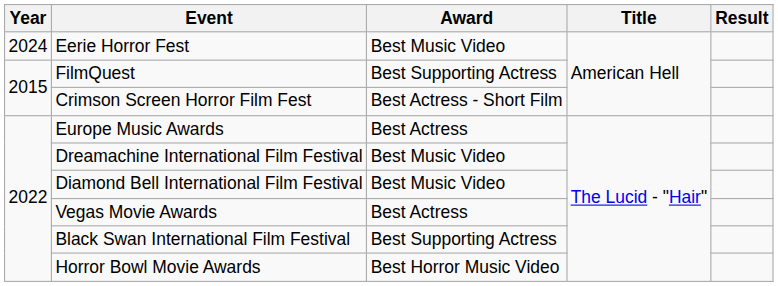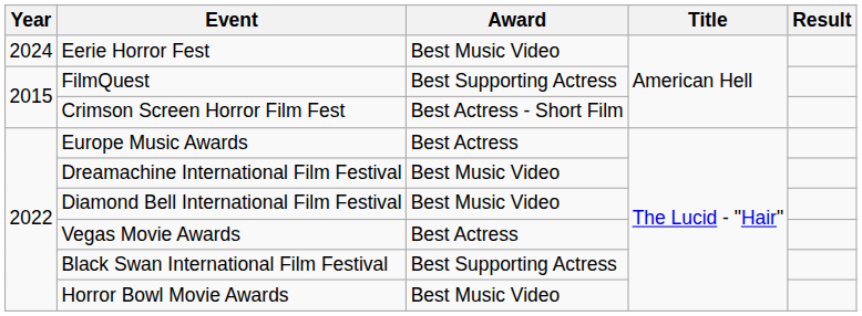 <table class="wikitable sortable">
 <tr>
 <th>Year</th>
 <th>Event</th>
 <th>Award</th>
 <th>Title</th>
 <th>Result</th>
 </tr>
 <tr>
 <td>2024</td>
 <td>Eerie Horror Fest</td>
 <td>Best Music Video</td>
 <td rowspan="3">American Hell</td>
 <td></td>
 </tr>
 <tr>
 <td rowspan="2">2015</td>
 <td>FilmQuest</td>
 <td>Best Supporting Actress</td>
 <td></td>
 </tr>
 <tr>
 <td>Crimson Screen Horror Film Fest</td>
 <td>Best Actress - Short Film</td>
 <td></td>
 </tr>
 <tr>
 <td rowspan="6">2022</td>
 <td>Europe Music Awards</td>
 <td>Best Actress</td>
 <td rowspan="6"><a href='#'>The Lucid</a> - "<a href='#'>Hair</a>"</td>
 <td></td>
 </tr>
 <tr>
 <td>Dreamachine International Film Festival</td>
 <td>Best Music Video</td>
 <td></td>
 </tr>
 <tr>
 <td>Diamond Bell International Film Festival</td>
 <td>Best Music Video</td>
 <td></td>
 </tr>
 <tr>
 <td>Vegas Movie Awards</td>
 <td>Best Actress</td>
 <td></td>
 </tr>
 <tr>
 <td>Black Swan International Film Festival</td>
 <td>Best Supporting Actress</td>
 <td></td>
 </tr>
 <tr>
 <td>Horror Bowl Movie Awards</td>
-<td>Best Horror Music Video</td>
+<td>Best Music Video</td>
 <td></td>
 </tr>
 </table>
